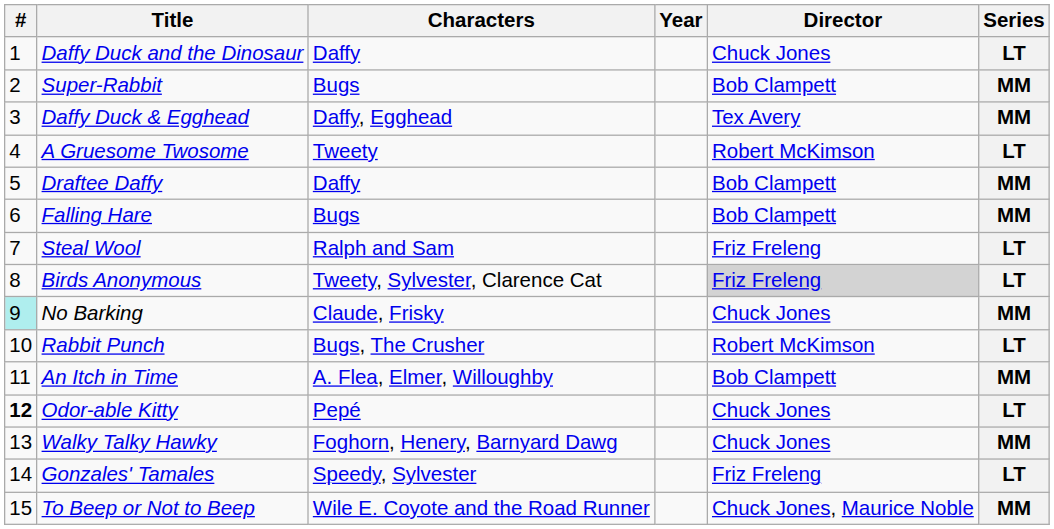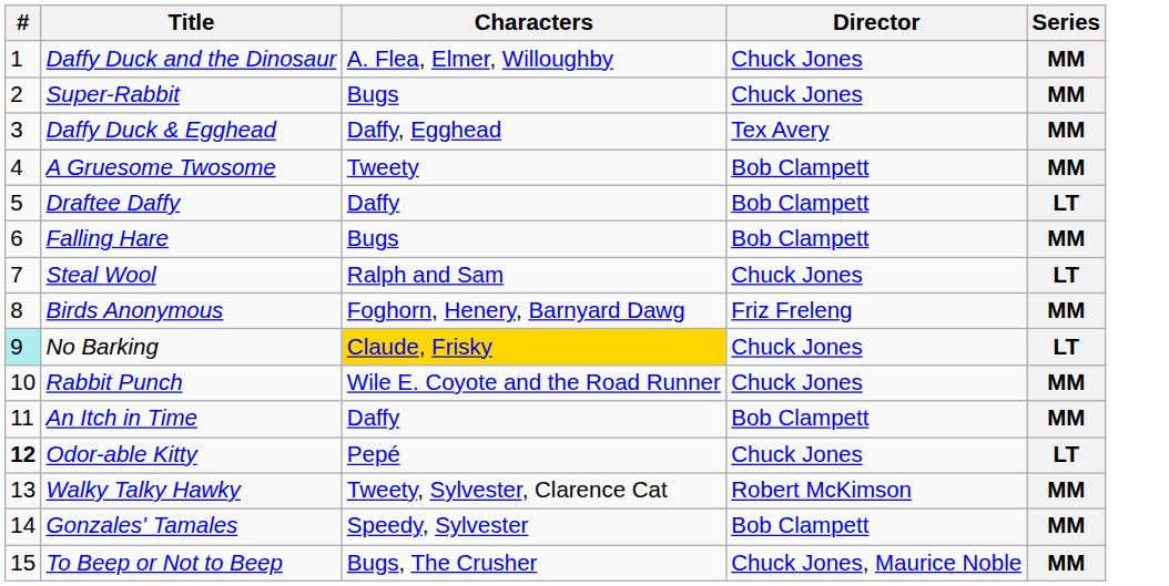 <table class="wikitable sortable">
 <tr>
 <th>#</th>
 <th>Title</th>
 <th>Characters</th>
-<th>Year</th>
 <th>Director</th>
 <th>Series</th>
 </tr>
 <tr>
 <td>1</td>
 <td><em><a href='#'>Daffy Duck and the Dinosaur</a></em></td>
-<td><a href='#'>Daffy</a></td>
-<td></td>
+<td><a href='#'>A. Flea</a>, <a href='#'>Elmer</a>, <a href='#'>Willoughby</a></td>
 <td><a href='#'>Chuck Jones</a></td>
-<th>LT</th>
+<th>MM</th>
 </tr>
 <tr>
 <td>2</td>
 <td><em><a href='#'>Super-Rabbit</a></em></td>
 <td><a href='#'>Bugs</a></td>
-<td></td>
-<td><a href='#'>Bob Clampett</a></td>
+<td><a href='#'>Chuck Jones</a></td>
 <th>MM</th>
 </tr>
 <tr>
 <td>3</td>
 <td><em><a href='#'>Daffy Duck & Egghead</a></em></td>
 <td><a href='#'>Daffy</a>, <a href='#'>Egghead</a></td>
-<td></td>
 <td><a href='#'>Tex Avery</a></td>
 <th>MM</th>
 </tr>
 <tr>
 <td>4</td>
 <td><em><a href='#'>A Gruesome Twosome</a></em></td>
 <td><a href='#'>Tweety</a></td>
-<td></td>
-<td><a href='#'>Robert McKimson</a></td>
-<th>LT</th>
+<td><a href='#'>Bob Clampett</a></td>
+<th>MM</th>
 </tr>
 <tr>
 <td>5</td>
 <td><em><a href='#'>Draftee Daffy</a></em></td>
 <td><a href='#'>Daffy</a></td>
-<td></td>
 <td><a href='#'>Bob Clampett</a></td>
-<th>MM</th>
+<th>LT</th>
 </tr>
 <tr>
 <td>6</td>
 <td><em><a href='#'>Falling Hare</a></em></td>
 <td><a href='#'>Bugs</a></td>
-<td></td>
 <td><a href='#'>Bob Clampett</a></td>
 <th>MM</th>
 </tr>
 <tr>
 <td>7</td>
 <td><em><a href='#'>Steal Wool</a></em></td>
 <td><a href='#'>Ralph and Sam</a></td>
-<td></td>
-<td><a href='#'>Friz Freleng</a></td>
+<td><a href='#'>Chuck Jones</a></td>
 <th>LT</th>
 </tr>
 <tr>
 <td>8</td>
 <td><em><a href='#'>Birds Anonymous</a></em></td>
-<td><a href='#'>Tweety</a>, <a href='#'>Sylvester</a>, Clarence Cat</td>
-<td></td>
-<td style="background: lightgrey;"><a href='#'>Friz Freleng</a></td>
-<th>LT</th>
+<td><a href='#'>Foghorn</a>, <a href='#'>Henery</a>, <a href='#'>Barnyard Dawg</a></td>
+<td><a href='#'>Friz Freleng</a></td>
+<th>MM</th>
 </tr>
 <tr>
 <td style="background: paleturquoise;">9</td>
 <td><em>No Barking</em></td>
-<td><a href='#'>Claude</a>, <a href='#'>Frisky</a></td>
-<td></td>
+<td style="background: gold;"><a href='#'>Claude</a>, <a href='#'>Frisky</a></td>
+<td><a href='#'>Chuck Jones</a></td>
+<th>LT</th>
+</tr>
+<tr>
+<td>10</td>
+<td><em><a href='#'>Rabbit Punch</a></em></td>
+<td><a href='#'>Wile E. Coyote and the Road Runner</a></td>
 <td><a href='#'>Chuck Jones</a></td>
 <th>MM</th>
 </tr>
 <tr>
-<td>10</td>
-<td><em><a href='#'>Rabbit Punch</a></em></td>
-<td><a href='#'>Bugs</a>, <a href='#'>The Crusher</a></td>
-<td></td>
-<td><a href='#'>Robert McKimson</a></td>
-<th>LT</th>
-</tr>
-<tr>
 <td>11</td>
 <td><em><a href='#'>An Itch in Time</a></em></td>
-<td><a href='#'>A. Flea</a>, <a href='#'>Elmer</a>, <a href='#'>Willoughby</a></td>
-<td></td>
+<td><a href='#'>Daffy</a></td>
 <td><a href='#'>Bob Clampett</a></td>
 <th>MM</th>
 </tr>
 <tr>
 <td><strong>12</strong></td>
 <td><em><a href='#'>Odor-able Kitty</a></em></td>
 <td><a href='#'>Pepé</a></td>
-<td></td>
 <td><a href='#'>Chuck Jones</a></td>
 <th>LT</th>
 </tr>
 <tr>
 <td>13</td>
 <td><em><a href='#'>Walky Talky Hawky</a></em></td>
-<td><a href='#'>Foghorn</a>, <a href='#'>Henery</a>, <a href='#'>Barnyard Dawg</a></td>
-<td></td>
-<td><a href='#'>Chuck Jones</a></td>
+<td><a href='#'>Tweety</a>, <a href='#'>Sylvester</a>, Clarence Cat</td>
+<td><a href='#'>Robert McKimson</a></td>
 <th>MM</th>
 </tr>
 <tr>
 <td>14</td>
 <td><em><a href='#'>Gonzales' Tamales</a></em></td>
 <td><a href='#'>Speedy</a>, <a href='#'>Sylvester</a></td>
-<td></td>
-<td><a href='#'>Friz Freleng</a></td>
-<th>LT</th>
+<td><a href='#'>Bob Clampett</a></td>
+<th>MM</th>
 </tr>
 <tr>
 <td>15</td>
 <td><em><a href='#'>To Beep or Not to Beep</a></em></td>
-<td><a href='#'>Wile E. Coyote and the Road Runner</a></td>
-<td></td>
+<td><a href='#'>Bugs</a>, <a href='#'>The Crusher</a></td>
 <td><a href='#'>Chuck Jones</a>, <a href='#'>Maurice Noble</a></td>
 <th>MM</th>
 </tr>
 </table>
